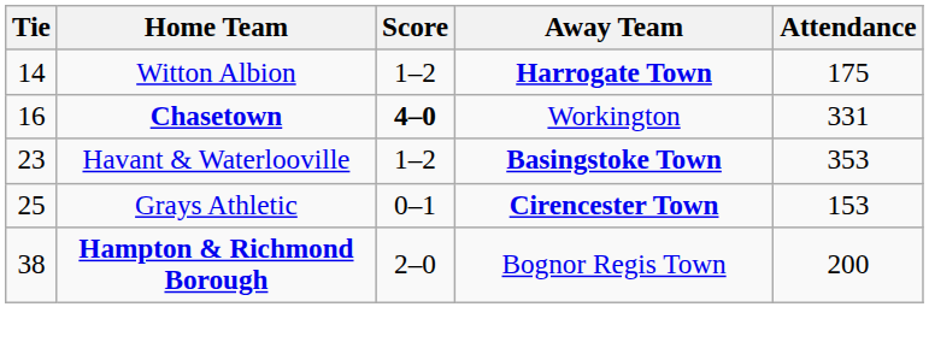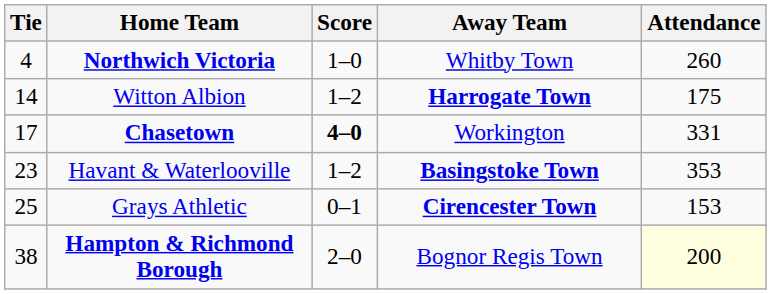 <table class="wikitable" style="text-align:center;">
 <tr>
 <th width=20>Tie</th>
 <th width=175>Home Team</th>
 <th width=20>Score</th>
 <th width=175>Away Team</th>
 <th width=20>Attendance</th>
 </tr>
 <tr>
+<td>4</td>
+<td><strong><a href='#'>Northwich Victoria</a></strong></td>
+<td>1–0</td>
+<td><a href='#'>Whitby Town</a></td>
+<td>260</td>
+</tr>
+<tr>
 <td>14</td>
 <td><a href='#'>Witton Albion</a></td>
 <td>1–2</td>
 <td><strong><a href='#'>Harrogate Town</a></strong></td>
 <td>175</td>
 </tr>
 <tr>
-<td>16</td>
+<td>17</td>
 <td><strong><a href='#'>Chasetown</a></strong></td>
 <td><strong>4–0</strong></td>
 <td><a href='#'>Workington</a></td>
 <td>331</td>
 </tr>
 <tr>
 <td>23</td>
 <td><a href='#'>Havant & Waterlooville</a></td>
 <td>1–2</td>
 <td><strong><a href='#'>Basingstoke Town</a></strong></td>
 <td>353</td>
 </tr>
 <tr>
 <td>25</td>
 <td><a href='#'>Grays Athletic</a></td>
 <td>0–1</td>
 <td><strong><a href='#'>Cirencester Town</a></strong></td>
 <td>153</td>
 </tr>
 <tr>
 <td>38</td>
 <td><strong><a href='#'>Hampton & Richmond Borough</a></strong></td>
 <td>2–0</td>
 <td><a href='#'>Bognor Regis Town</a></td>
-<td>200</td>
+<td style="background: lightyellow;">200</td>
 </tr>
 </table>
